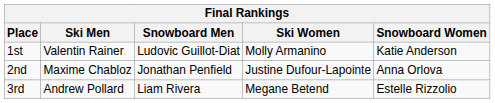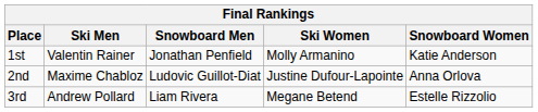 <table class="wikitable">
 <tr>
 <th colspan="5">Final Rankings</th>
 </tr>
 <tr>
 <th>Place</th>
 <th>Ski Men</th>
 <th>Snowboard Men</th>
 <th>Ski Women</th>
 <th>Snowboard Women</th>
 </tr>
 <tr>
 <td>1st</td>
 <td> Valentin Rainer</td>
-<td> Ludovic Guillot-Diat</td>
+<td> Jonathan Penfield</td>
 <td> Molly Armanino</td>
 <td> Katie Anderson</td>
 </tr>
 <tr>
 <td>2nd</td>
 <td> Maxime Chabloz</td>
-<td> Jonathan Penfield</td>
+<td> Ludovic Guillot-Diat</td>
 <td> Justine Dufour-Lapointe</td>
 <td> Anna Orlova</td>
 </tr>
 <tr>
 <td>3rd</td>
 <td> Andrew Pollard</td>
 <td> Liam Rivera</td>
 <td> Megane Betend</td>
 <td> Estelle Rizzolio</td>
 </tr>
 </table>
